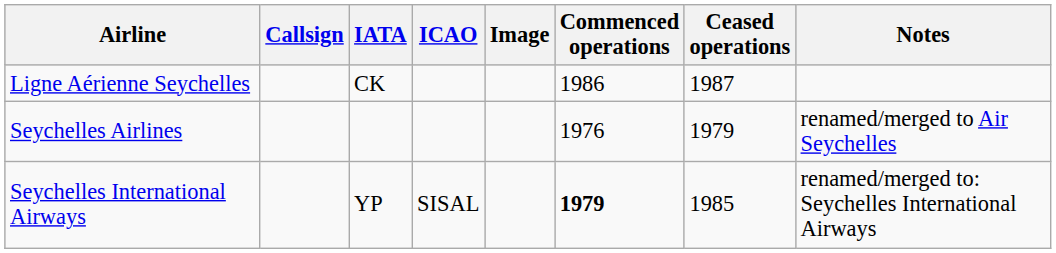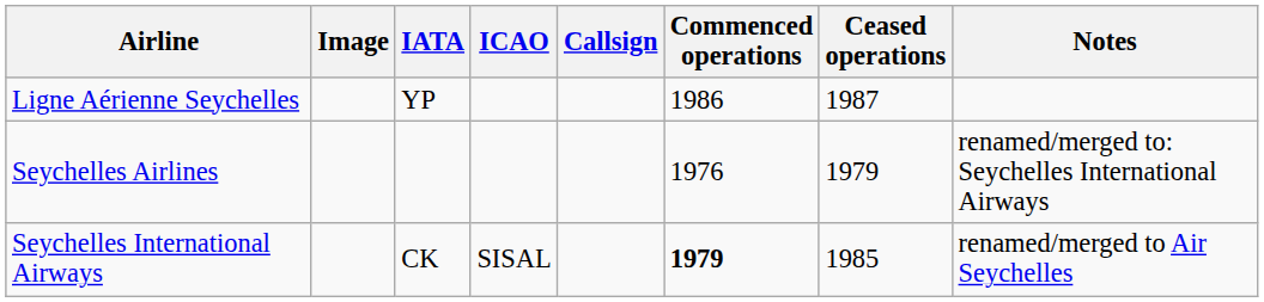 <table class="wikitable sortable" style="border-collapse:collapse; margin:auto;" border="1" cellpadding="3">
 <tr valign="middle">
 <th style="width:175px;">Airline</th>
-<th><a href='#'>Callsign</a></th>
+<th>Image</th>
 <th><a href='#'>IATA</a></th>
 <th><a href='#'>ICAO</a></th>
-<th>Image</th>
+<th><a href='#'>Callsign</a></th>
 <th>Commenced<br>operations</th>
 <th>Ceased<br>operations</th>
 <th style="width:175px;">Notes</th>
 </tr>
 <tr>
 <td><a href='#'>Ligne Aérienne Seychelles</a></td>
 <td></td>
-<td>CK</td>
+<td>YP</td>
 <td></td>
 <td></td>
 <td>1986</td>
 <td>1987</td>
 <td></td>
 </tr>
 <tr>
 <td><a href='#'>Seychelles Airlines</a></td>
 <td></td>
 <td></td>
 <td></td>
 <td></td>
 <td>1976</td>
 <td>1979</td>
-<td>renamed/merged to <a href='#'>Air Seychelles</a></td>
+<td>renamed/merged to: Seychelles International Airways</td>
 </tr>
 <tr>
 <td><a href='#'>Seychelles International Airways</a></td>
 <td></td>
-<td>YP</td>
+<td>CK</td>
 <td>SISAL</td>
 <td></td>
 <td><strong>1979</strong></td>
 <td>1985</td>
-<td>renamed/merged to: Seychelles International Airways</td>
+<td>renamed/merged to <a href='#'>Air Seychelles</a></td>
 </tr>
 </table>
